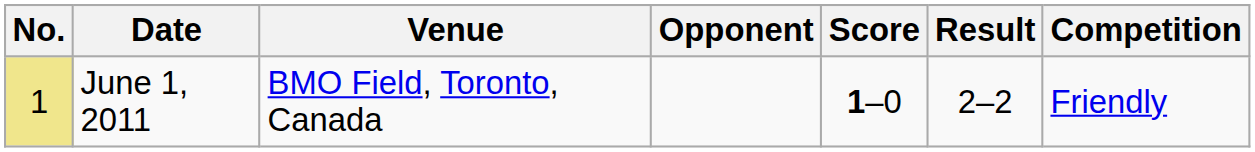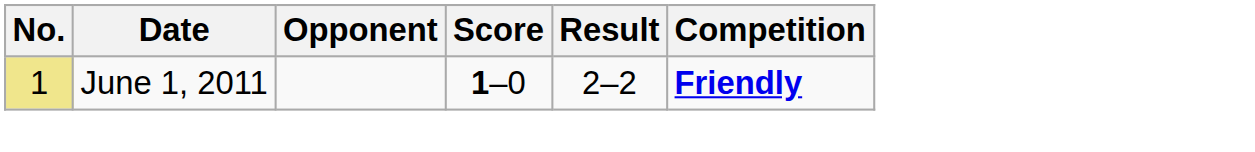 <table class="wikitable">
 <tr>
 <th>No.</th>
 <th>Date</th>
-<th>Venue</th>
 <th>Opponent</th>
 <th>Score</th>
 <th>Result</th>
 <th>Competition</th>
 </tr>
 <tr>
 <td align=center style="background: khaki;">1</td>
 <td>June 1, 2011</td>
-<td><a href='#'>BMO Field</a>, <a href='#'>Toronto</a>, Canada</td>
 <td></td>
 <td align=center><strong>1</strong>–0</td>
 <td align=center>2–2</td>
-<td><a href='#'>Friendly</a></td>
+<td><strong><a href='#'>Friendly</a></strong></td>
 </tr>
 </table>
